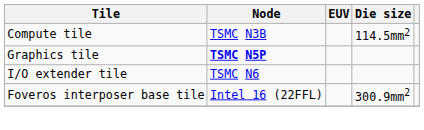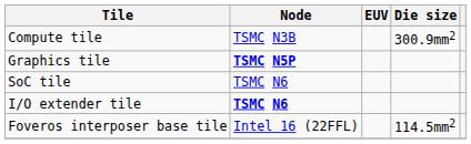 <table class="wikitable" style="text-align: left;">
 <tr>
 <th>Tile</th>
 <th>Node</th>
 <th>EUV</th>
 <th>Die size</th>
 <th></th>
 </tr>
 <tr>
 <td scope="row">Compute tile</td>
 <td><a href='#'>TSMC</a> <a href='#'>N3B</a></td>
 <td></td>
-<td>114.5mm<sup>2</sup></td>
+<td>300.9mm<sup>2</sup></td>
 <td></td>
 </tr>
 <tr>
 <td scope="row">Graphics tile</td>
 <td><strong><a href='#'>TSMC</a> <a href='#'>N5P</a></strong></td>
 <td></td>
 <td></td>
 <td></td>
 </tr>
 <tr>
+<td scope="row">SoC tile</td>
+<td><a href='#'>TSMC</a> <a href='#'>N6</a></td>
+<td></td>
+<td></td>
+<td></td>
+</tr>
+<tr>
 <td scope="row">I/O extender tile</td>
-<td><a href='#'>TSMC</a> <a href='#'>N6</a></td>
+<td><strong><a href='#'>TSMC</a> <a href='#'>N6</a></strong></td>
 <td></td>
 <td></td>
 <td></td>
 </tr>
 <tr>
 <td scope="row">Foveros interposer base tile</td>
 <td><a href='#'>Intel 16</a> (22FFL)</td>
 <td></td>
-<td>300.9mm<sup>2</sup></td>
+<td>114.5mm<sup>2</sup></td>
 <td></td>
 </tr>
 <tr>
 </tr>
 </table>
